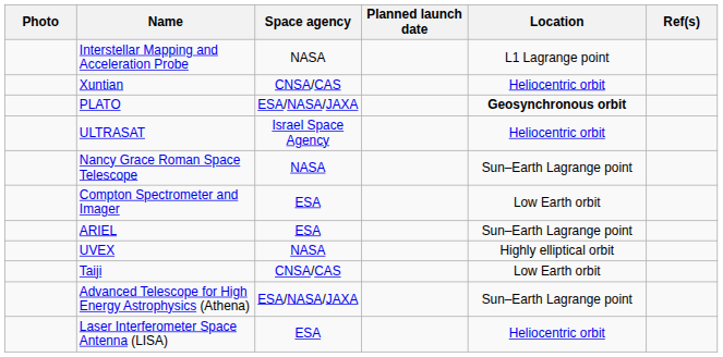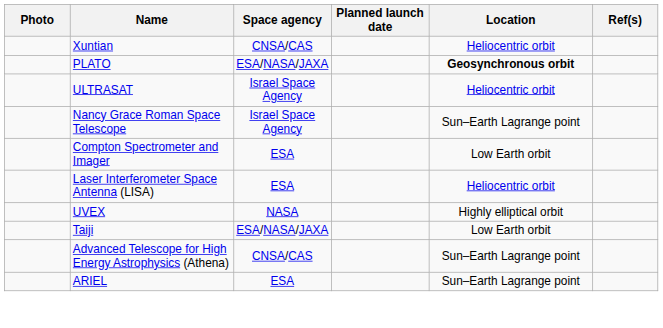 <table class="wikitable sortable" style="width:100%; border:0; text-align:center;">
 <tr>
 <th style="width:10% min-width: 100px;" class="unsortable">Photo</th>
 <th style="width:25%;">Name</th>
 <th style="width:10%;">Space agency</th>
 <th style="width:15%;">Planned launch date</th>
 <th style="width:25%;">Location</th>
 <th class="unsortable" style="width:10%;">Ref(s)</th>
-</tr>
-<tr>
-<td></td>
-<td align=left><a href='#'>Interstellar Mapping and Acceleration Probe</a></td>
-<td>NASA</td>
-<td></td>
-<td>L1 Lagrange point</td>
-<td></td>
 </tr>
 <tr>
 <td></td>
 <td align=left><a href='#'>Xuntian</a></td>
 <td><a href='#'>CNSA</a>/<a href='#'>CAS</a></td>
 <td></td>
 <td><a href='#'>Heliocentric orbit</a></td>
 <td></td>
 </tr>
 <tr>
 <td></td>
 <td align="left"><a href='#'>PLATO</a></td>
 <td><a href='#'>ESA</a>/<a href='#'>NASA</a>/<a href='#'>JAXA</a></td>
 <td></td>
 <td><strong>Geosynchronous orbit</strong></td>
 <td></td>
 </tr>
 <tr>
 <td></td>
 <td align="left"><a href='#'>ULTRASAT</a></td>
 <td><a href='#'>Israel Space Agency</a></td>
 <td></td>
 <td><a href='#'>Heliocentric orbit</a></td>
 <td></td>
 </tr>
 <tr>
 <td></td>
 <td align=left><a href='#'>Nancy Grace Roman Space Telescope</a></td>
-<td><a href='#'>NASA</a></td>
+<td><a href='#'>Israel Space Agency</a></td>
 <td></td>
 <td>Sun–Earth  Lagrange point</td>
 <td></td>
 </tr>
 <tr>
 <td></td>
 <td align=left><a href='#'>Compton Spectrometer and Imager</a></td>
 <td><a href='#'>ESA</a></td>
 <td></td>
 <td>Low Earth orbit</td>
 <td></td>
 </tr>
 <tr>
 <td></td>
-<td align=left><a href='#'>ARIEL</a></td>
+<td align=left><a href='#'>Laser Interferometer Space Antenna</a> (LISA)</td>
 <td><a href='#'>ESA</a></td>
 <td></td>
-<td>Sun–Earth  Lagrange point</td>
+<td><a href='#'>Heliocentric orbit</a></td>
 <td></td>
 </tr>
 <tr>
 <td></td>
 <td align=left><a href='#'>UVEX</a></td>
 <td><a href='#'>NASA</a></td>
 <td></td>
 <td>Highly elliptical orbit</td>
 <td></td>
 </tr>
 <tr>
 <td></td>
 <td align=left><a href='#'>Taiji</a></td>
-<td><a href='#'>CNSA</a>/<a href='#'>CAS</a></td>
+<td><a href='#'>ESA</a>/<a href='#'>NASA</a>/<a href='#'>JAXA</a></td>
 <td></td>
 <td>Low Earth orbit</td>
 <td></td>
 </tr>
 <tr>
 <td></td>
 <td align=left><a href='#'>Advanced Telescope for High Energy Astrophysics</a> (Athena)</td>
-<td><a href='#'>ESA</a>/<a href='#'>NASA</a>/<a href='#'>JAXA</a></td>
+<td><a href='#'>CNSA</a>/<a href='#'>CAS</a></td>
 <td></td>
 <td>Sun–Earth  Lagrange point</td>
 <td></td>
 </tr>
 <tr>
 <td></td>
-<td align=left><a href='#'>Laser Interferometer Space Antenna</a> (LISA)</td>
+<td align=left><a href='#'>ARIEL</a></td>
 <td><a href='#'>ESA</a></td>
 <td></td>
-<td><a href='#'>Heliocentric orbit</a></td>
+<td>Sun–Earth  Lagrange point</td>
 <td></td>
 </tr>
 </table>
